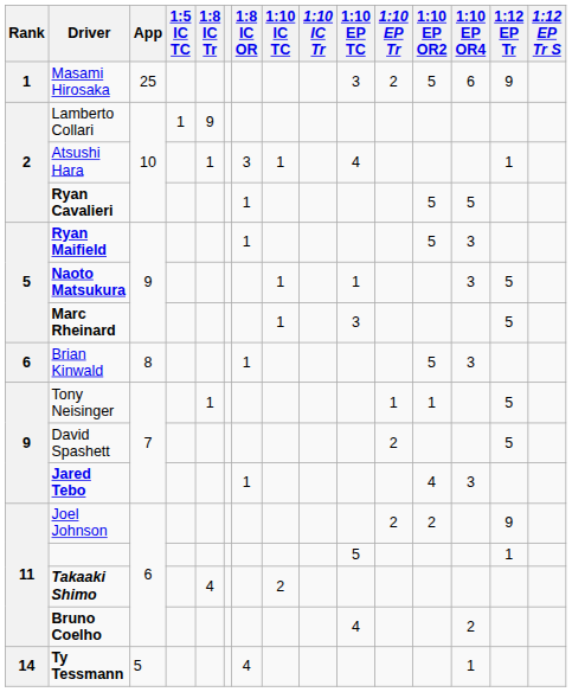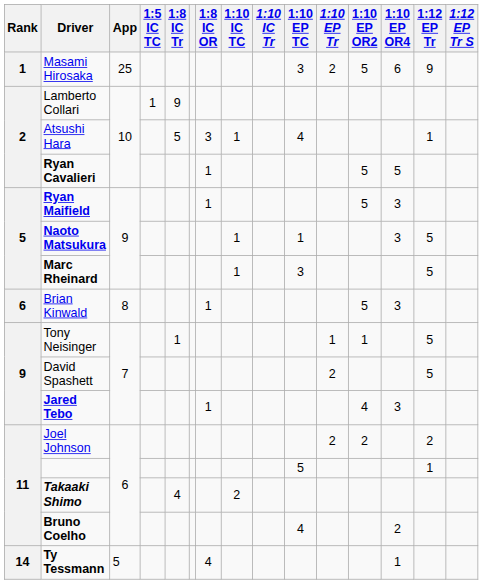 <table class="wikitable">
 <tr>
 <th>Rank</th>
 <th>Driver</th>
 <th>App</th>
 <th><a href='#'>1:5 IC TC</a></th>
 <th><a href='#'>1:8 IC Tr</a></th>
 <th></th>
 <th><a href='#'>1:8 IC OR</a></th>
 <th><a href='#'>1:10 IC TC</a></th>
 <th><a href='#'><em>1:10 IC Tr</em></a></th>
 <th><a href='#'>1:10 EP TC</a></th>
 <th><a href='#'><em>1:10 EP Tr</em></a></th>
 <th><a href='#'>1:10 EP OR2</a></th>
 <th><a href='#'>1:10 EP OR4</a></th>
 <th><a href='#'>1:12 EP Tr</a></th>
 <th><a href='#'><em>1:12 EP Tr S</em></a></th>
 </tr>
 <tr>
 <th>1</th>
 <td> <a href='#'>Masami Hirosaka</a></td>
 <td style="text-align:center;">25</td>
 <td style="text-align:center;"></td>
 <td style="text-align:center;"></td>
 <td></td>
 <td style="text-align:center;"></td>
 <td style="text-align:center;"></td>
 <td style="text-align:center;"></td>
 <td style="text-align:center;">3</td>
 <td style="text-align:center;">2</td>
 <td style="text-align:center;">5</td>
 <td style="text-align:center;">6</td>
 <td style="text-align:center;">9</td>
 <td></td>
 </tr>
 <tr>
 <th rowspan="3">2</th>
 <td> Lamberto Collari</td>
 <td rowspan="3" style="text-align:center;">10</td>
 <td style="text-align:center;">1</td>
 <td style="text-align:center;">9</td>
 <td></td>
 <td style="text-align:center;"></td>
 <td style="text-align:center;"></td>
 <td style="text-align:center;"></td>
 <td style="text-align:center;"></td>
 <td style="text-align:center;"></td>
 <td style="text-align:center;"></td>
 <td style="text-align:center;"></td>
 <td style="text-align:center;"></td>
 <td></td>
 </tr>
 <tr>
 <td> <a href='#'>Atsushi Hara</a></td>
 <td style="text-align:center;"></td>
-<td style="text-align:center;">1</td>
+<td style="text-align:center;">5</td>
 <td></td>
 <td style="text-align:center;">3</td>
 <td style="text-align:center;">1</td>
 <td style="text-align:center;"></td>
 <td style="text-align:center;">4</td>
 <td style="text-align:center;"></td>
 <td style="text-align:center;"></td>
 <td style="text-align:center;"></td>
 <td style="text-align:center;">1</td>
 <td></td>
 </tr>
 <tr>
 <td> <strong>Ryan Cavalieri</strong></td>
 <td style="text-align:center;"></td>
 <td style="text-align:center;"></td>
 <td></td>
 <td style="text-align:center;">1</td>
 <td style="text-align:center;"></td>
 <td style="text-align:center;"></td>
 <td style="text-align:center;"></td>
 <td style="text-align:center;"></td>
 <td style="text-align:center;">5</td>
 <td style="text-align:center;">5</td>
 <td style="text-align:center;"></td>
 <td></td>
 </tr>
 <tr>
 <th rowspan="3">5</th>
 <td> <strong><a href='#'>Ryan Maifield</a></strong></td>
 <td rowspan="3" style="text-align:center;">9</td>
 <td style="text-align:center;"></td>
 <td style="text-align:center;"></td>
 <td></td>
 <td style="text-align:center;">1</td>
 <td style="text-align:center;"></td>
 <td style="text-align:center;"></td>
 <td style="text-align:center;"></td>
 <td style="text-align:center;"></td>
 <td style="text-align:center;">5</td>
 <td style="text-align:center;">3</td>
 <td style="text-align:center;"></td>
 <td></td>
 </tr>
 <tr>
 <td> <strong><a href='#'>Naoto Matsukura</a></strong></td>
 <td style="text-align:center;"></td>
 <td style="text-align:center;"></td>
 <td></td>
 <td style="text-align:center;"></td>
 <td style="text-align:center;">1</td>
 <td style="text-align:center;"></td>
 <td style="text-align:center;">1</td>
 <td style="text-align:center;"></td>
 <td style="text-align:center;"></td>
 <td style="text-align:center;">3</td>
 <td style="text-align:center;">5</td>
 <td></td>
 </tr>
 <tr>
 <td> <strong>Marc Rheinard</strong></td>
 <td style="text-align:center;"></td>
 <td style="text-align:center;"></td>
 <td></td>
 <td style="text-align:center;"></td>
 <td style="text-align:center;">1</td>
 <td style="text-align:center;"></td>
 <td style="text-align:center;">3</td>
 <td style="text-align:center;"></td>
 <td style="text-align:center;"></td>
 <td style="text-align:center;"></td>
 <td style="text-align:center;">5</td>
 <td></td>
 </tr>
 <tr>
 <th>6</th>
 <td> <a href='#'>Brian Kinwald</a></td>
 <td style="text-align:center;">8</td>
 <td style="text-align:center;"></td>
 <td style="text-align:center;"></td>
 <td></td>
 <td style="text-align:center;">1</td>
 <td style="text-align:center;"></td>
 <td style="text-align:center;"></td>
 <td style="text-align:center;"></td>
 <td style="text-align:center;"></td>
 <td style="text-align:center;">5</td>
 <td style="text-align:center;">3</td>
 <td style="text-align:center;"></td>
 <td></td>
 </tr>
 <tr>
 <th rowspan="3">9</th>
 <td> Tony Neisinger</td>
 <td rowspan="3" style="text-align:center;">7</td>
 <td style="text-align:center;"></td>
 <td style="text-align:center;">1</td>
 <td></td>
 <td style="text-align:center;"></td>
 <td style="text-align:center;"></td>
 <td style="text-align:center;"></td>
 <td style="text-align:center;"></td>
 <td style="text-align:center;">1</td>
 <td style="text-align:center;">1</td>
 <td style="text-align:center;"></td>
 <td style="text-align:center;">5</td>
 <td></td>
 </tr>
 <tr>
 <td> David Spashett</td>
 <td style="text-align:center;"></td>
 <td style="text-align:center;"></td>
 <td></td>
 <td style="text-align:center;"></td>
 <td style="text-align:center;"></td>
 <td style="text-align:center;"></td>
 <td style="text-align:center;"></td>
 <td style="text-align:center;">2</td>
 <td style="text-align:center;"></td>
 <td style="text-align:center;"></td>
 <td style="text-align:center;">5</td>
 <td></td>
 </tr>
 <tr>
 <td> <strong><a href='#'>Jared Tebo</a></strong></td>
 <td style="text-align:center;"></td>
 <td style="text-align:center;"></td>
 <td></td>
 <td style="text-align:center;">1</td>
 <td style="text-align:center;"></td>
 <td style="text-align:center;"></td>
 <td style="text-align:center;"></td>
 <td style="text-align:center;"></td>
 <td style="text-align:center;">4</td>
 <td style="text-align:center;">3</td>
 <td style="text-align:center;"></td>
 <td></td>
 </tr>
 <tr>
 <th rowspan="4">11</th>
 <td> <a href='#'>Joel Johnson</a></td>
 <td rowspan="4" style="text-align:center;">6</td>
 <td style="text-align:center;"></td>
 <td style="text-align:center;"></td>
 <td></td>
 <td style="text-align:center;"></td>
 <td style="text-align:center;"></td>
 <td style="text-align:center;"></td>
 <td style="text-align:center;"></td>
 <td style="text-align:center;">2</td>
 <td style="text-align:center;">2</td>
 <td style="text-align:center;"></td>
-<td style="text-align:center;">9</td>
+<td style="text-align:center;">2</td>
 <td></td>
 </tr>
 <tr>
 <td> <strong></strong></td>
 <td style="text-align:center;"></td>
 <td style="text-align:center;"></td>
 <td></td>
 <td style="text-align:center;"></td>
 <td style="text-align:center;"></td>
 <td style="text-align:center;"></td>
 <td style="text-align:center;">5</td>
 <td style="text-align:center;"></td>
 <td style="text-align:center;"></td>
 <td style="text-align:center;"></td>
 <td style="text-align:center;">1</td>
 <td></td>
 </tr>
 <tr>
 <td> <strong><em>Takaaki Shimo</em></strong></td>
 <td style="text-align:center;"></td>
 <td style="text-align:center;">4</td>
 <td></td>
 <td style="text-align:center;"></td>
 <td style="text-align:center;">2</td>
 <td style="text-align:center;"></td>
 <td style="text-align:center;"></td>
 <td style="text-align:center;"></td>
 <td style="text-align:center;"></td>
 <td style="text-align:center;"></td>
 <td style="text-align:center;"></td>
 <td></td>
 </tr>
 <tr>
 <td> <strong>Bruno Coelho</strong></td>
 <td style="text-align:center;"></td>
 <td style="text-align:center;"></td>
 <td></td>
 <td style="text-align:center;"></td>
 <td style="text-align:center;"></td>
 <td style="text-align:center;"></td>
 <td style="text-align:center;">4</td>
 <td style="text-align:center;"></td>
 <td style="text-align:center;"></td>
 <td style="text-align:center;">2</td>
 <td style="text-align:center;"></td>
 <td></td>
 </tr>
 <tr>
 <th>14</th>
 <td> <strong>Ty Tessmann</strong></td>
 <td>5</td>
 <td style="text-align:center;"></td>
 <td style="text-align:center;"></td>
 <td></td>
 <td style="text-align:center;">4</td>
 <td style="text-align:center;"></td>
 <td style="text-align:center;"></td>
 <td style="text-align:center;"></td>
 <td style="text-align:center;"></td>
 <td style="text-align:center;"></td>
 <td style="text-align:center;">1</td>
 <td style="text-align:center;"></td>
 <td></td>
 </tr>
 </table>
